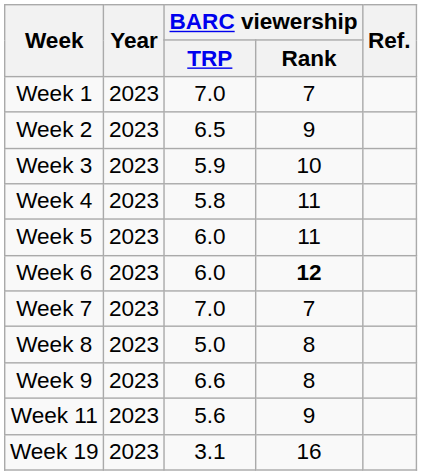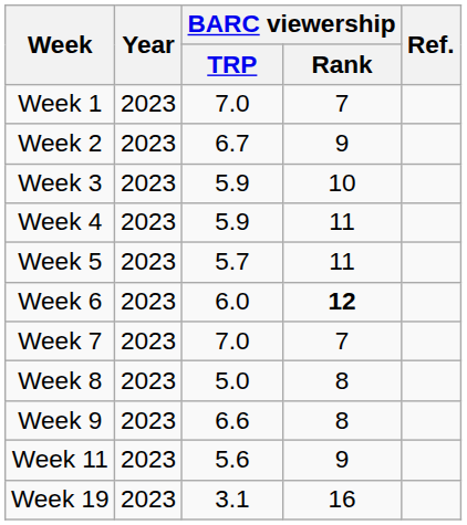 <table class="wikitable sortable" style="text-align:center">
 <tr>
 <th rowspan="2">Week</th>
 <th rowspan="2">Year</th>
 <th colspan="2"><a href='#'>BARC</a> viewership</th>
 <th rowspan="2">Ref.</th>
 </tr>
 <tr>
 <th><a href='#'>TRP</a></th>
 <th>Rank</th>
 </tr>
 <tr>
 <td>Week 1</td>
 <td>2023</td>
 <td>7.0</td>
 <td>7</td>
 <td></td>
 </tr>
 <tr>
 <td>Week 2</td>
 <td>2023</td>
-<td>6.5</td>
+<td>6.7</td>
 <td>9</td>
 <td></td>
 </tr>
 <tr>
 <td>Week 3</td>
 <td>2023</td>
 <td>5.9</td>
 <td>10</td>
 <td></td>
 </tr>
 <tr>
 <td>Week 4</td>
 <td>2023</td>
-<td>5.8</td>
+<td>5.9</td>
 <td>11</td>
 <td></td>
 </tr>
 <tr>
 <td>Week 5</td>
 <td>2023</td>
-<td>6.0</td>
+<td>5.7</td>
 <td>11</td>
 <td></td>
 </tr>
 <tr>
 <td>Week 6</td>
 <td>2023</td>
 <td>6.0</td>
 <td><strong>12</strong></td>
 <td></td>
 </tr>
 <tr>
 <td>Week 7</td>
 <td>2023</td>
 <td>7.0</td>
 <td>7</td>
 <td></td>
 </tr>
 <tr>
 <td>Week 8</td>
 <td>2023</td>
 <td>5.0</td>
 <td>8</td>
 <td></td>
 </tr>
 <tr>
 <td>Week 9</td>
 <td>2023</td>
 <td>6.6</td>
 <td>8</td>
 <td></td>
 </tr>
 <tr>
 <td>Week 11</td>
 <td>2023</td>
 <td>5.6</td>
 <td>9</td>
 <td></td>
 </tr>
 <tr>
 <td>Week 19</td>
 <td>2023</td>
 <td>3.1</td>
 <td>16</td>
 <td></td>
 </tr>
 </table>
